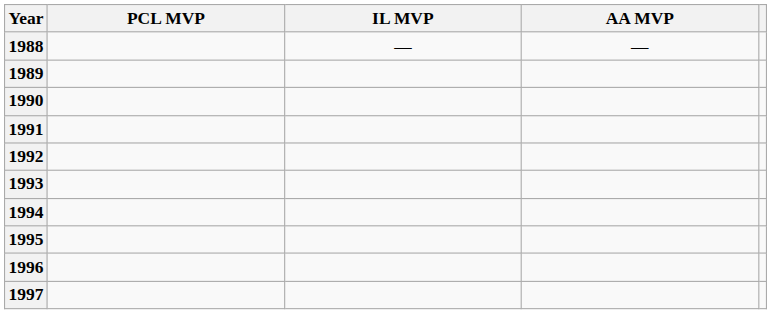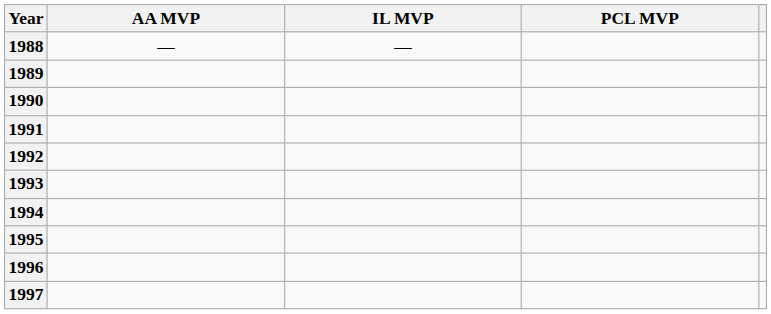 <table class="wikitable sortable plainrowheaders" style="text-align:center;">
 <tr>
 <th>Year</th>
+<th width="210px">AA MVP</th>
+<th width="210px">IL MVP</th>
 <th width="210px">PCL MVP</th>
-<th width="210px">IL MVP</th>
-<th width="210px">AA MVP</th>
 <th class=unsortable></th>
 </tr>
 <tr>
 <th scope="row" style="text-align:center">1988</th>
-<td align=left><br></td>
 <td>—</td>
 <td>—</td>
+<td align=left><br></td>
 <td></td>
 </tr>
 <tr>
 <th scope="row" style="text-align:center">1989</th>
 <td align=left><br></td>
 <td align=left><br></td>
 <td align=left><br></td>
 <td></td>
 </tr>
 <tr>
 <th scope="row" style="text-align:center">1990</th>
 <td align=left><br></td>
 <td align=left><br></td>
 <td align=left><br></td>
 <td></td>
 </tr>
 <tr>
 <th scope="row" style="text-align:center">1991</th>
 <td align=left><br></td>
 <td align=left><br></td>
 <td align=left><br></td>
 <td></td>
 </tr>
 <tr>
 <th scope="row" style="text-align:center">1992</th>
 <td align=left><br></td>
 <td align=left><br></td>
 <td align=left><br></td>
 <td></td>
 </tr>
 <tr>
 <th scope="row" style="text-align:center">1993</th>
 <td align=left><br></td>
 <td align=left><br></td>
 <td align=left><br></td>
 <td></td>
 </tr>
 <tr>
 <th scope="row" style="text-align:center">1994</th>
 <td align=left><br></td>
 <td align=left><br></td>
 <td align=left><br></td>
 <td></td>
 </tr>
 <tr>
 <th scope="row" style="text-align:center">1995</th>
 <td align=left><br></td>
 <td align=left><br></td>
 <td align=left><br></td>
 <td></td>
 </tr>
 <tr>
 <th scope="row" style="text-align:center">1996</th>
 <td align=left><br></td>
 <td align=left><br></td>
 <td align=left><br></td>
 <td></td>
 </tr>
 <tr>
 <th scope="row" style="text-align:center">1997</th>
 <td align=left><br></td>
 <td align=left><br></td>
 <td align=left><br></td>
 <td></td>
 </tr>
 </table>
